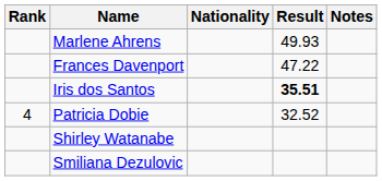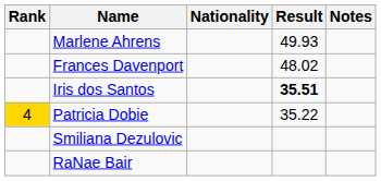 <table class="wikitable sortable" style="text-align:center">
 <tr>
 <th>Rank</th>
 <th>Name</th>
 <th>Nationality</th>
 <th>Result</th>
 <th>Notes</th>
 </tr>
 <tr>
 <td></td>
 <td align=left><a href='#'>Marlene Ahrens</a></td>
 <td align=left></td>
 <td>49.93</td>
 <td></td>
 </tr>
 <tr>
 <td></td>
 <td align=left><a href='#'>Frances Davenport</a></td>
 <td align=left></td>
-<td>47.22</td>
+<td>48.02</td>
 <td></td>
 </tr>
 <tr>
 <td></td>
 <td align=left><a href='#'>Iris dos Santos</a></td>
 <td align=left></td>
 <td><strong>35.51</strong></td>
 <td></td>
 </tr>
 <tr>
-<td>4</td>
+<td style="background: gold;">4</td>
 <td align=left><a href='#'>Patricia Dobie</a></td>
 <td align=left></td>
-<td>32.52</td>
-<td></td>
-</tr>
-<tr>
-<td></td>
-<td align=left><a href='#'>Shirley Watanabe</a></td>
-<td align=left></td>
-<td></td>
+<td>35.22</td>
 <td></td>
 </tr>
 <tr>
 <td></td>
 <td align=left><a href='#'>Smiliana Dezulovic</a></td>
 <td align=left></td>
 <td></td>
 <td></td>
 </tr>
+<tr>
+<td></td>
+<td align=left><a href='#'>RaNae Bair</a></td>
+<td align=left></td>
+<td></td>
+<td></td>
+</tr>
 </table>
